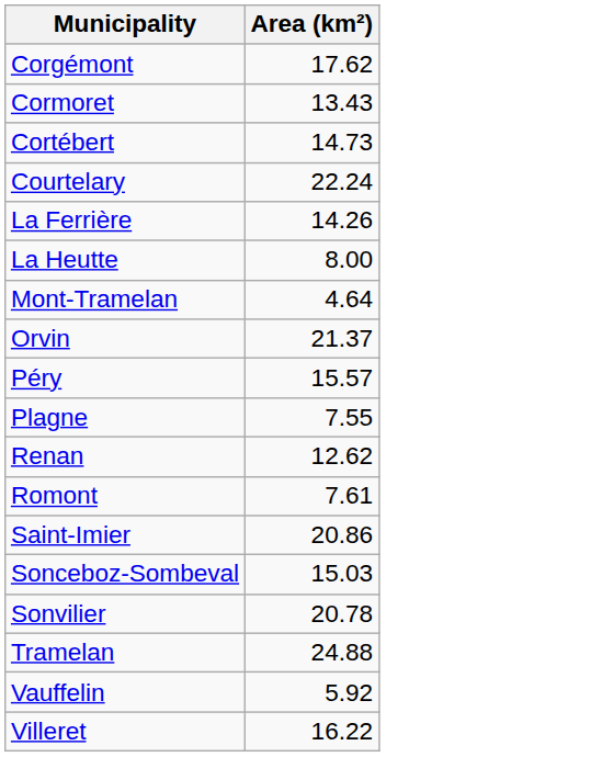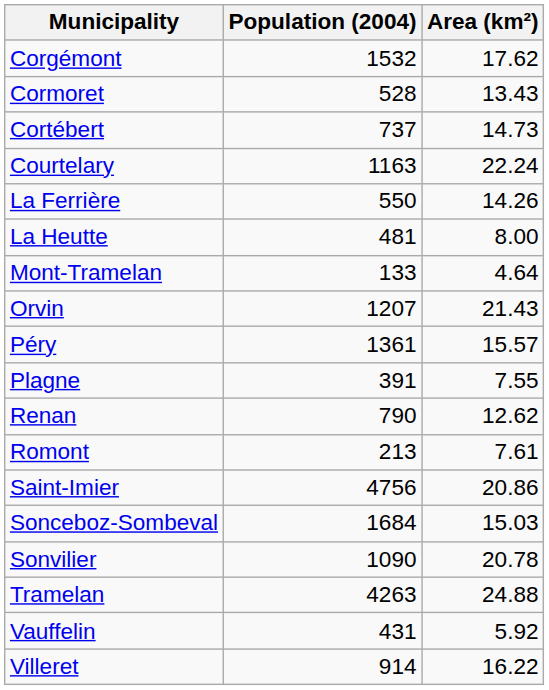 <table class ="wikitable sortable">
 <tr>
 <th>Municipality</th>
+<th>Population (2004)</th>
 <th>Area (km²)</th>
 </tr>
 <tr>
 <td><a href='#'>Corgémont</a></td>
+<td align="right">1532</td>
 <td align="right">17.62</td>
 </tr>
 <tr>
 <td><a href='#'>Cormoret</a></td>
+<td align="right">528</td>
 <td align="right">13.43</td>
 </tr>
 <tr>
 <td><a href='#'>Cortébert</a></td>
+<td align="right">737</td>
 <td align="right">14.73</td>
 </tr>
 <tr>
 <td><a href='#'>Courtelary</a></td>
+<td align="right">1163</td>
 <td align="right">22.24</td>
 </tr>
 <tr>
 <td><a href='#'>La Ferrière</a></td>
+<td align="right">550</td>
 <td align="right">14.26</td>
 </tr>
 <tr>
 <td><a href='#'>La Heutte</a></td>
+<td align="right">481</td>
 <td align="right">8.00</td>
 </tr>
 <tr>
 <td><a href='#'>Mont-Tramelan</a></td>
+<td align="right">133</td>
 <td align="right">4.64</td>
 </tr>
 <tr>
 <td><a href='#'>Orvin</a></td>
-<td align="right">21.37</td>
+<td align="right">1207</td>
+<td align="right">21.43</td>
 </tr>
 <tr>
 <td><a href='#'>Péry</a></td>
+<td align="right">1361</td>
 <td align="right">15.57</td>
 </tr>
 <tr>
 <td><a href='#'>Plagne</a></td>
+<td align="right">391</td>
 <td align="right">7.55</td>
 </tr>
 <tr>
 <td><a href='#'>Renan</a></td>
+<td align="right">790</td>
 <td align="right">12.62</td>
 </tr>
 <tr>
 <td><a href='#'>Romont</a></td>
+<td align="right">213</td>
 <td align="right">7.61</td>
 </tr>
 <tr>
 <td><a href='#'>Saint-Imier</a></td>
+<td align="right">4756</td>
 <td align="right">20.86</td>
 </tr>
 <tr>
 <td><a href='#'>Sonceboz-Sombeval</a></td>
+<td align="right">1684</td>
 <td align="right">15.03</td>
 </tr>
 <tr>
 <td><a href='#'>Sonvilier</a></td>
+<td align="right">1090</td>
 <td align="right">20.78</td>
 </tr>
 <tr>
 <td><a href='#'>Tramelan</a></td>
+<td align="right">4263</td>
 <td align="right">24.88</td>
 </tr>
 <tr>
 <td><a href='#'>Vauffelin</a></td>
+<td align="right">431</td>
 <td align="right">5.92</td>
 </tr>
 <tr>
 <td><a href='#'>Villeret</a></td>
+<td align="right">914</td>
 <td align="right">16.22</td>
 </tr>
 </table>
